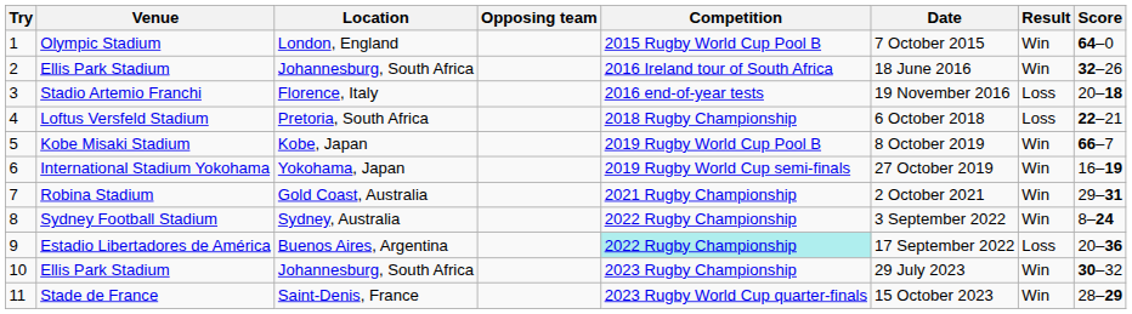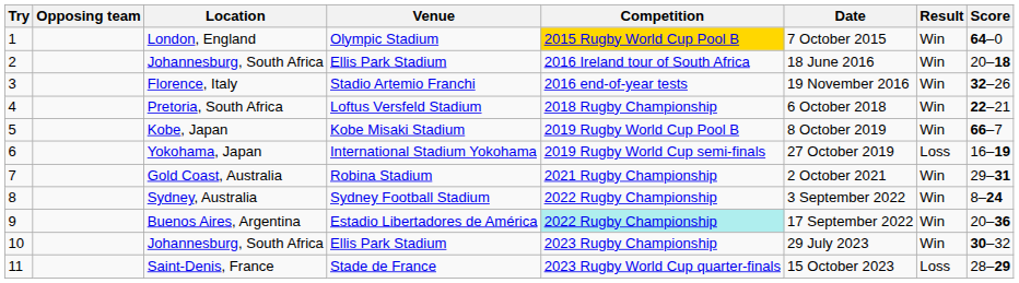 <table class="wikitable" style="font-size:100%">
 <tr>
 <th>Try</th>
+<th>Opposing team</th>
+<th>Location</th>
 <th>Venue</th>
-<th>Location</th>
-<th>Opposing team</th>
 <th>Competition</th>
 <th>Date</th>
 <th>Result</th>
 <th>Score</th>
 </tr>
 <tr>
 <td>1</td>
+<td></td>
+<td><a href='#'>London</a>, England</td>
 <td><a href='#'>Olympic Stadium</a></td>
-<td><a href='#'>London</a>, England</td>
-<td></td>
-<td><a href='#'>2015 Rugby World Cup Pool B</a></td>
+<td style="background: gold;"><a href='#'>2015 Rugby World Cup Pool B</a></td>
 <td>7 October 2015</td>
 <td>Win</td>
 <td><strong>64</strong>–0</td>
 </tr>
 <tr>
 <td>2</td>
+<td></td>
+<td><a href='#'>Johannesburg</a>, South Africa</td>
 <td><a href='#'>Ellis Park Stadium</a></td>
-<td><a href='#'>Johannesburg</a>, South Africa</td>
-<td></td>
 <td><a href='#'>2016 Ireland tour of South Africa</a></td>
 <td>18 June 2016</td>
+<td>Win</td>
+<td>20–<strong>18</strong></td>
+</tr>
+<tr>
+<td>3</td>
+<td></td>
+<td><a href='#'>Florence</a>, Italy</td>
+<td><a href='#'>Stadio Artemio Franchi</a></td>
+<td><a href='#'>2016 end-of-year tests</a></td>
+<td>19 November 2016</td>
 <td>Win</td>
 <td><strong>32</strong>–26</td>
 </tr>
 <tr>
-<td>3</td>
-<td><a href='#'>Stadio Artemio Franchi</a></td>
-<td><a href='#'>Florence</a>, Italy</td>
+<td>4</td>
 <td></td>
-<td><a href='#'>2016 end-of-year tests</a></td>
-<td>19 November 2016</td>
-<td>Loss</td>
-<td>20–<strong>18</strong></td>
-</tr>
-<tr>
-<td>4</td>
+<td><a href='#'>Pretoria</a>, South Africa</td>
 <td><a href='#'>Loftus Versfeld Stadium</a></td>
-<td><a href='#'>Pretoria</a>, South Africa</td>
-<td></td>
 <td><a href='#'>2018 Rugby Championship</a></td>
 <td>6 October 2018</td>
-<td>Loss</td>
+<td>Win</td>
 <td><strong>22</strong>–21</td>
 </tr>
 <tr>
 <td>5</td>
+<td></td>
+<td><a href='#'>Kobe</a>, Japan</td>
 <td><a href='#'>Kobe Misaki Stadium</a></td>
-<td><a href='#'>Kobe</a>, Japan</td>
-<td></td>
 <td><a href='#'>2019 Rugby World Cup Pool B</a></td>
 <td>8 October 2019</td>
 <td>Win</td>
 <td><strong>66</strong>–7</td>
 </tr>
 <tr>
 <td>6</td>
+<td></td>
+<td><a href='#'>Yokohama</a>, Japan</td>
 <td><a href='#'>International Stadium Yokohama</a></td>
-<td><a href='#'>Yokohama</a>, Japan</td>
-<td></td>
 <td><a href='#'>2019 Rugby World Cup semi-finals</a></td>
 <td>27 October 2019</td>
-<td>Win</td>
+<td>Loss</td>
 <td>16–<strong>19</strong></td>
 </tr>
 <tr>
 <td>7</td>
+<td></td>
+<td><a href='#'>Gold Coast</a>, Australia</td>
 <td><a href='#'>Robina Stadium</a></td>
-<td><a href='#'>Gold Coast</a>, Australia</td>
-<td></td>
 <td><a href='#'>2021 Rugby Championship</a></td>
 <td>2 October 2021</td>
 <td>Win</td>
 <td>29–<strong>31</strong></td>
 </tr>
 <tr>
 <td>8</td>
+<td></td>
+<td><a href='#'>Sydney</a>, Australia</td>
 <td><a href='#'>Sydney Football Stadium</a></td>
-<td><a href='#'>Sydney</a>, Australia</td>
-<td></td>
 <td><a href='#'>2022 Rugby Championship</a></td>
 <td>3 September 2022</td>
 <td>Win</td>
 <td>8–<strong>24</strong></td>
 </tr>
 <tr>
 <td>9</td>
+<td></td>
+<td><a href='#'>Buenos Aires</a>, Argentina</td>
 <td><a href='#'>Estadio Libertadores de América</a></td>
-<td><a href='#'>Buenos Aires</a>, Argentina</td>
-<td></td>
 <td style="background: paleturquoise;"><a href='#'>2022 Rugby Championship</a></td>
 <td>17 September 2022</td>
-<td>Loss</td>
+<td>Win</td>
 <td>20–<strong>36</strong></td>
 </tr>
 <tr>
 <td>10</td>
+<td></td>
+<td><a href='#'>Johannesburg</a>, South Africa</td>
 <td><a href='#'>Ellis Park Stadium</a></td>
-<td><a href='#'>Johannesburg</a>, South Africa</td>
-<td></td>
 <td><a href='#'>2023 Rugby Championship</a></td>
 <td>29 July 2023</td>
 <td>Win</td>
 <td><strong>30</strong>–32</td>
 </tr>
 <tr>
 <td>11</td>
+<td></td>
+<td><a href='#'>Saint-Denis</a>, France</td>
 <td><a href='#'>Stade de France</a></td>
-<td><a href='#'>Saint-Denis</a>, France</td>
-<td></td>
 <td><a href='#'>2023 Rugby World Cup quarter-finals</a></td>
 <td>15 October 2023</td>
-<td>Win</td>
+<td>Loss</td>
 <td>28–<strong>29</strong></td>
 </tr>
 </table>
